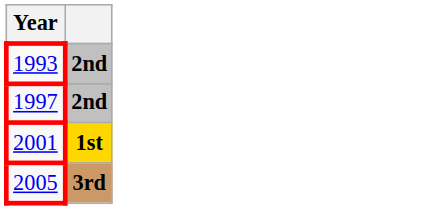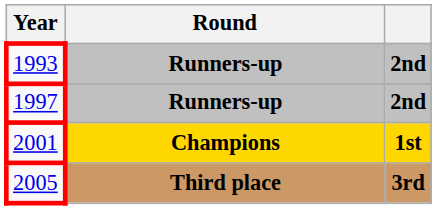 <table class="wikitable" style="text-align: center; font-size:90%">
 <tr>
 <th>Year</th>
+<th style="width:200px">Round</th>
 <th></th>
 </tr>
 <tr>
 <td style="border: 3px solid red"><a href='#'>1993</a></td>
+<td bgcolor=Silver><strong>Runners-up</strong></td>
 <td bgcolor=Silver><strong>2nd</strong></td>
 </tr>
 <tr>
 <td style="border: 3px solid red"><a href='#'>1997</a></td>
+<td bgcolor=Silver><strong>Runners-up</strong></td>
 <td bgcolor=Silver><strong>2nd</strong></td>
 </tr>
 <tr>
 <td style="border: 3px solid red"><a href='#'>2001</a></td>
+<td bgcolor=Gold><strong>Champions</strong></td>
 <td bgcolor=Gold><strong>1st</strong></td>
 </tr>
 <tr>
 <td style="border: 3px solid red"><a href='#'>2005</a></td>
+<td bgcolor="cc9966"><strong>Third place</strong></td>
 <td bgcolor="cc9966"><strong>3rd</strong></td>
 </tr>
 </table>
